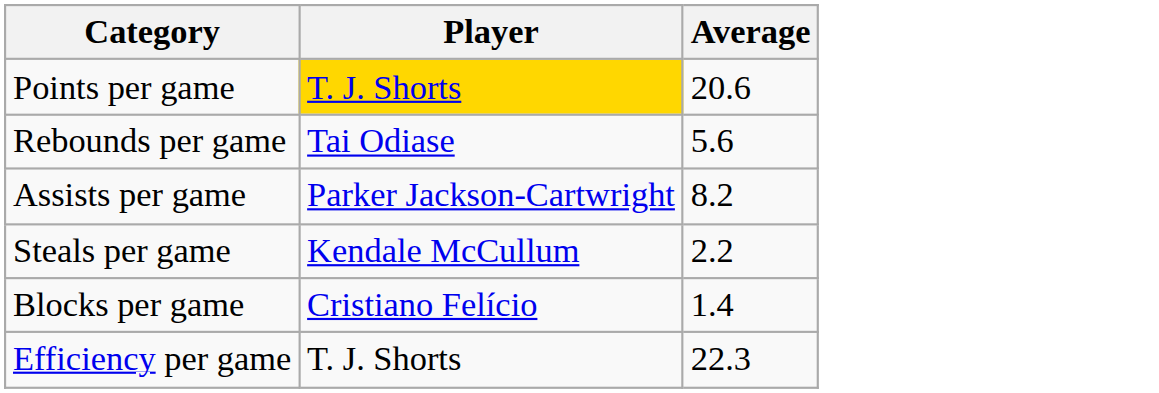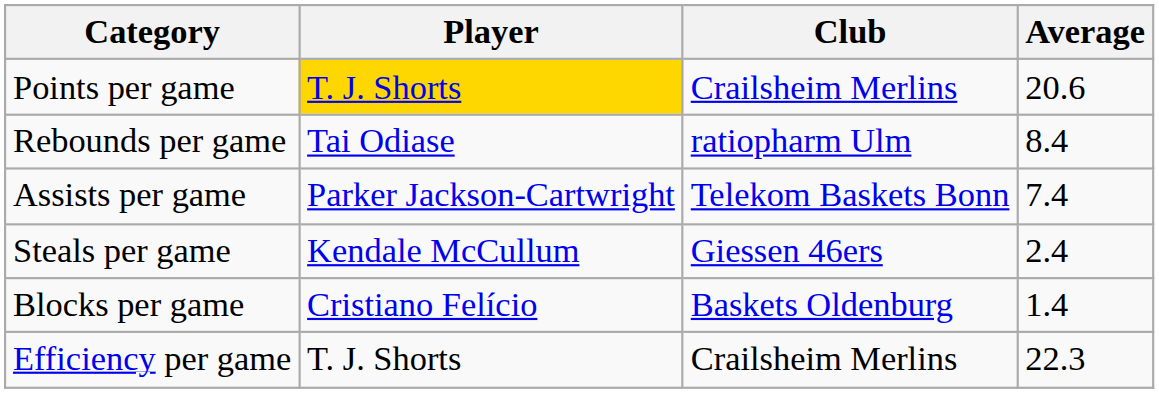 <table class="wikitable">
 <tr>
 <th>Category</th>
 <th>Player</th>
+<th>Club</th>
 <th>Average</th>
 </tr>
 <tr>
 <td>Points per game</td>
 <td style="background: gold;"> <a href='#'>T. J. Shorts</a></td>
+<td><a href='#'>Crailsheim Merlins</a></td>
 <td>20.6</td>
 </tr>
 <tr>
 <td>Rebounds per game</td>
 <td> <a href='#'>Tai Odiase</a></td>
-<td>5.6</td>
+<td><a href='#'>ratiopharm Ulm</a></td>
+<td>8.4</td>
 </tr>
 <tr>
 <td>Assists per game</td>
 <td> <a href='#'>Parker Jackson-Cartwright</a></td>
-<td>8.2</td>
+<td><a href='#'>Telekom Baskets Bonn</a></td>
+<td>7.4</td>
 </tr>
 <tr>
 <td>Steals per game</td>
 <td> <a href='#'>Kendale McCullum</a></td>
-<td>2.2</td>
+<td><a href='#'>Giessen 46ers</a></td>
+<td>2.4</td>
 </tr>
 <tr>
 <td>Blocks per game</td>
 <td> <a href='#'>Cristiano Felício</a></td>
+<td><a href='#'>Baskets Oldenburg</a></td>
 <td>1.4</td>
 </tr>
 <tr>
 <td><a href='#'>Efficiency</a> per game</td>
 <td> T. J. Shorts</td>
+<td>Crailsheim Merlins</td>
 <td>22.3</td>
 </tr>
 </table>
